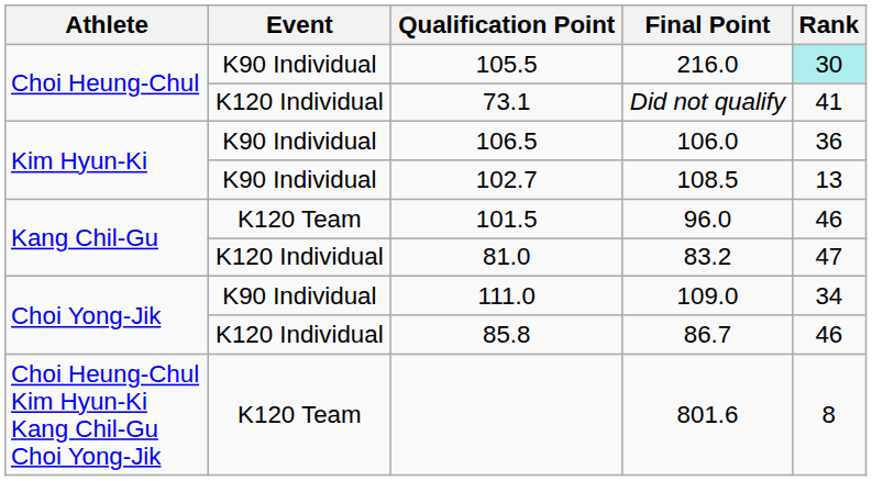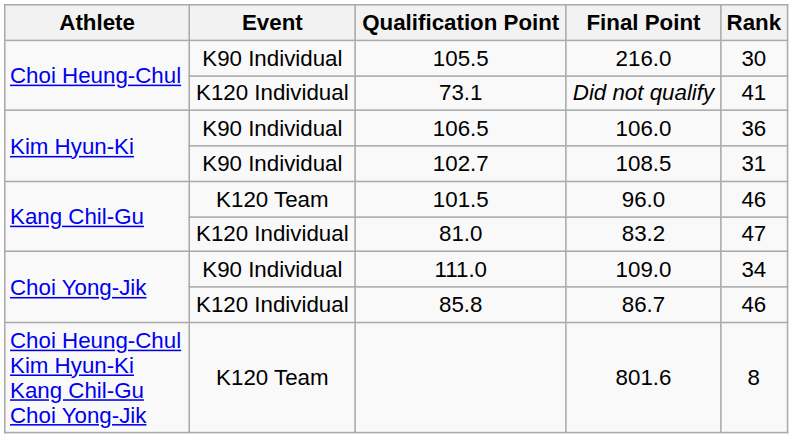 <table class=wikitable style="font-size:90%; text-align:center; width:40%">
 <tr>
 <th>Athlete</th>
 <th>Event</th>
 <th>Qualification Point</th>
 <th>Final Point</th>
 <th>Rank</th>
 </tr>
 <tr>
 <td rowspan=2 align=left><a href='#'>Choi Heung-Chul</a></td>
 <td>K90 Individual</td>
 <td>105.5</td>
 <td>216.0</td>
-<td style="background: paleturquoise;">30</td>
+<td>30</td>
 </tr>
 <tr>
 <td>K120 Individual</td>
 <td>73.1</td>
 <td><em>Did not qualify</em></td>
 <td>41</td>
 </tr>
 <tr>
 <td rowspan=2 align=left><a href='#'>Kim Hyun-Ki</a></td>
 <td>K90 Individual</td>
 <td>106.5</td>
 <td>106.0</td>
 <td>36</td>
 </tr>
 <tr>
 <td>K90 Individual</td>
 <td>102.7</td>
 <td>108.5</td>
-<td>13</td>
+<td>31</td>
 </tr>
 <tr>
 <td rowspan=2 align=left><a href='#'>Kang Chil-Gu</a></td>
 <td>K120 Team</td>
 <td>101.5</td>
 <td>96.0</td>
 <td>46</td>
 </tr>
 <tr>
 <td>K120 Individual</td>
 <td>81.0</td>
 <td>83.2</td>
 <td>47</td>
 </tr>
 <tr>
 <td rowspan=2 align=left><a href='#'>Choi Yong-Jik</a></td>
 <td>K90 Individual</td>
 <td>111.0</td>
 <td>109.0</td>
 <td>34</td>
 </tr>
 <tr>
 <td>K120 Individual</td>
 <td>85.8</td>
 <td>86.7</td>
 <td>46</td>
 </tr>
 <tr>
 <td rowspan=1 align=left><a href='#'>Choi Heung-Chul</a><br><a href='#'>Kim Hyun-Ki</a> <br> <a href='#'>Kang Chil-Gu</a> <br> <a href='#'>Choi Yong-Jik</a></td>
 <td>K120 Team</td>
 <td></td>
 <td>801.6</td>
 <td>8</td>
 </tr>
 </table>
